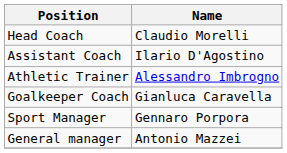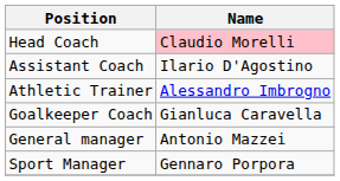 <table class="wikitable">
 <tr>
 <th>Position</th>
 <th>Name</th>
 </tr>
 <tr>
 <td>Head Coach</td>
-<td>Claudio Morelli</td>
+<td style="background: pink;">Claudio Morelli</td>
 </tr>
 <tr>
 <td>Assistant Coach</td>
 <td>Ilario D'Agostino</td>
 </tr>
 <tr>
 <td>Athletic Trainer</td>
 <td><a href='#'>Alessandro Imbrogno</a></td>
 </tr>
 <tr>
 <td>Goalkeeper Coach</td>
 <td>Gianluca Caravella</td>
 </tr>
 <tr>
+<td>General manager</td>
+<td>Antonio Mazzei</td>
+</tr>
+<tr>
 <td>Sport Manager</td>
 <td>Gennaro Porpora</td>
 </tr>
 <tr>
-<td>General manager</td>
-<td>Antonio Mazzei</td>
-</tr>
-<tr>
 </tr>
 </table>
